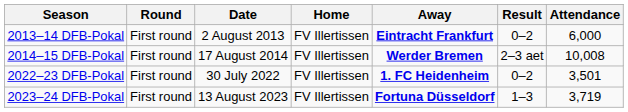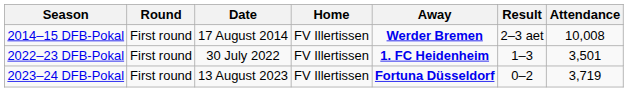 <table class="wikitable">
 <tr>
 <th>Season</th>
 <th>Round</th>
 <th>Date</th>
 <th>Home</th>
 <th>Away</th>
 <th>Result</th>
 <th>Attendance</th>
-</tr>
-<tr style="text-align:center;">
-<td><a href='#'>2013–14 DFB-Pokal</a></td>
-<td>First round</td>
-<td>2 August 2013</td>
-<td>FV Illertissen</td>
-<td><strong><a href='#'>Eintracht Frankfurt</a></strong></td>
-<td>0–2</td>
-<td>6,000</td>
 </tr>
 <tr style="text-align:center;">
 <td><a href='#'>2014–15 DFB-Pokal</a></td>
 <td>First round</td>
 <td>17 August 2014</td>
 <td>FV Illertissen</td>
 <td><strong><a href='#'>Werder Bremen</a></strong></td>
 <td>2–3 aet</td>
 <td>10,008</td>
 </tr>
 <tr style="text-align:center;">
 <td><a href='#'>2022–23 DFB-Pokal</a></td>
 <td>First round</td>
 <td>30 July 2022</td>
 <td>FV Illertissen</td>
 <td><strong><a href='#'>1. FC Heidenheim</a></strong></td>
-<td>0–2</td>
+<td>1–3</td>
 <td>3,501</td>
 </tr>
 <tr style="text-align:center;">
 <td><a href='#'>2023–24 DFB-Pokal</a></td>
 <td>First round</td>
 <td>13 August 2023</td>
 <td>FV Illertissen</td>
 <td><strong><a href='#'>Fortuna Düsseldorf</a></strong></td>
-<td>1–3</td>
+<td>0–2</td>
 <td>3,719</td>
 </tr>
 </table>
